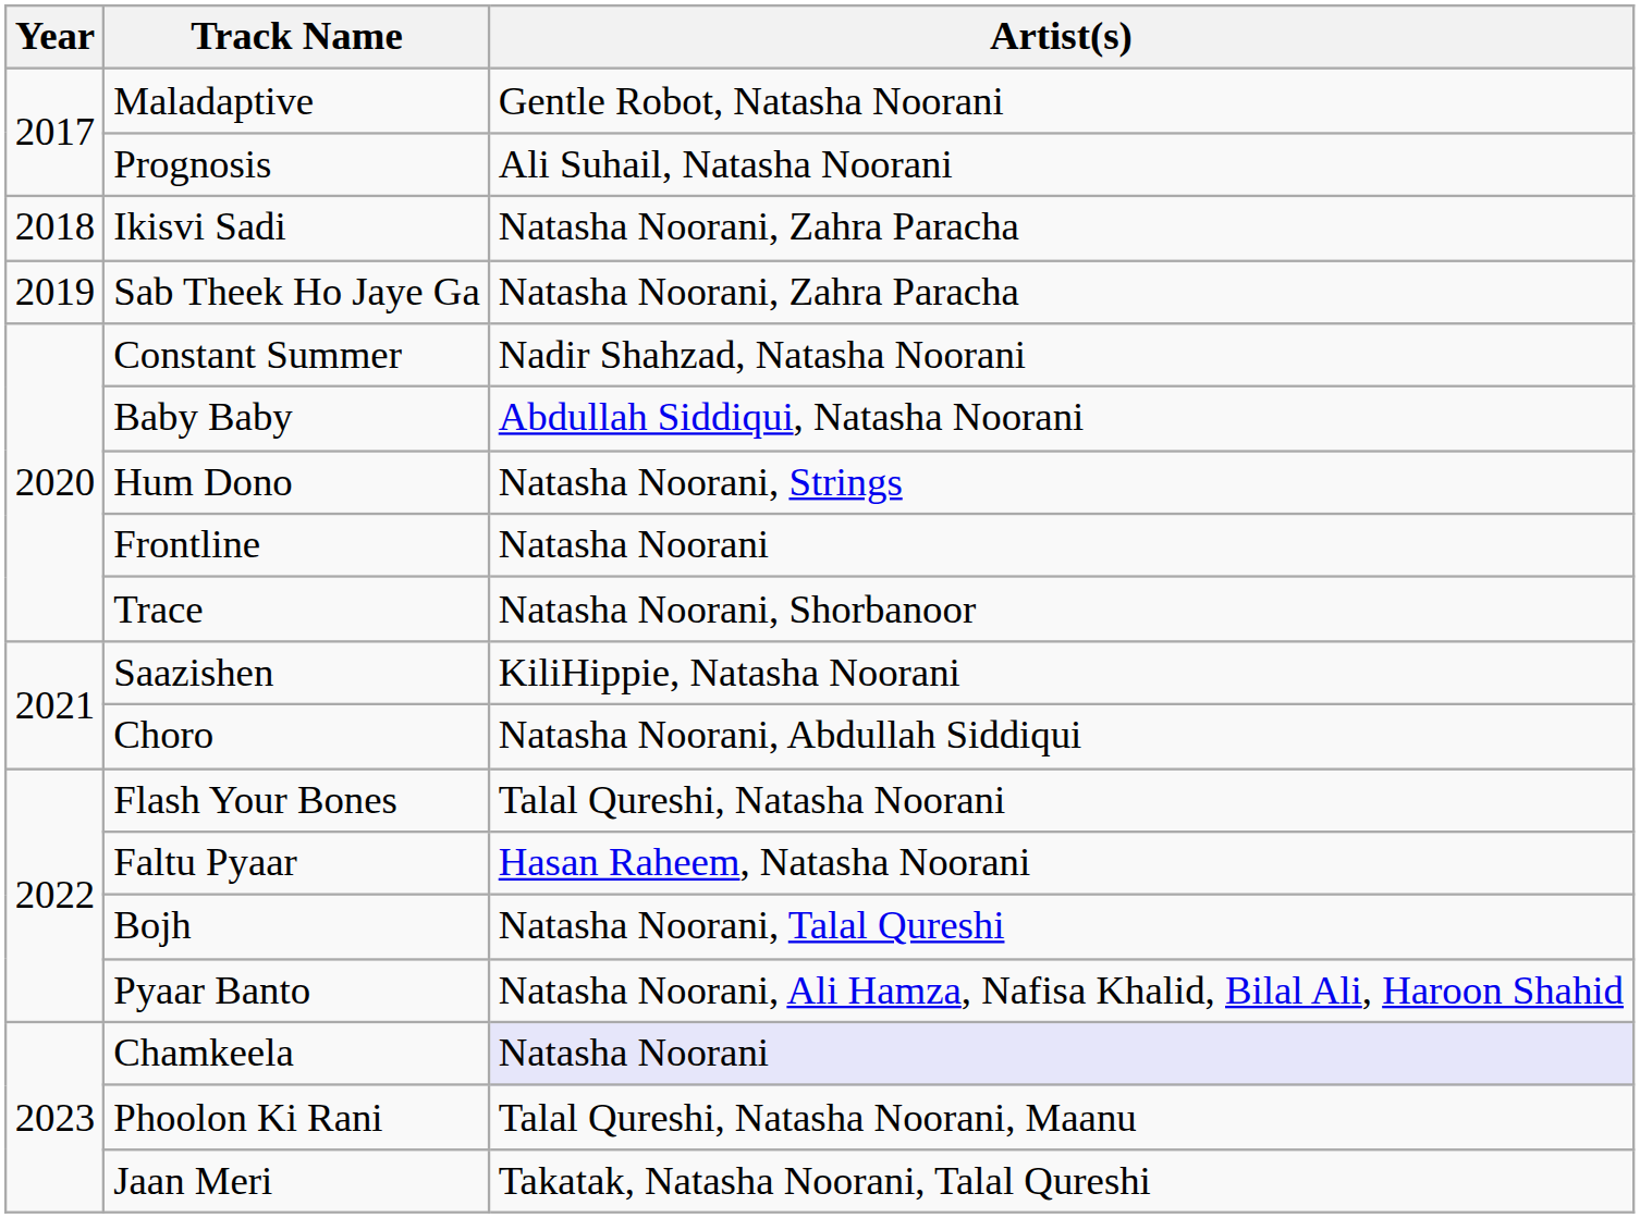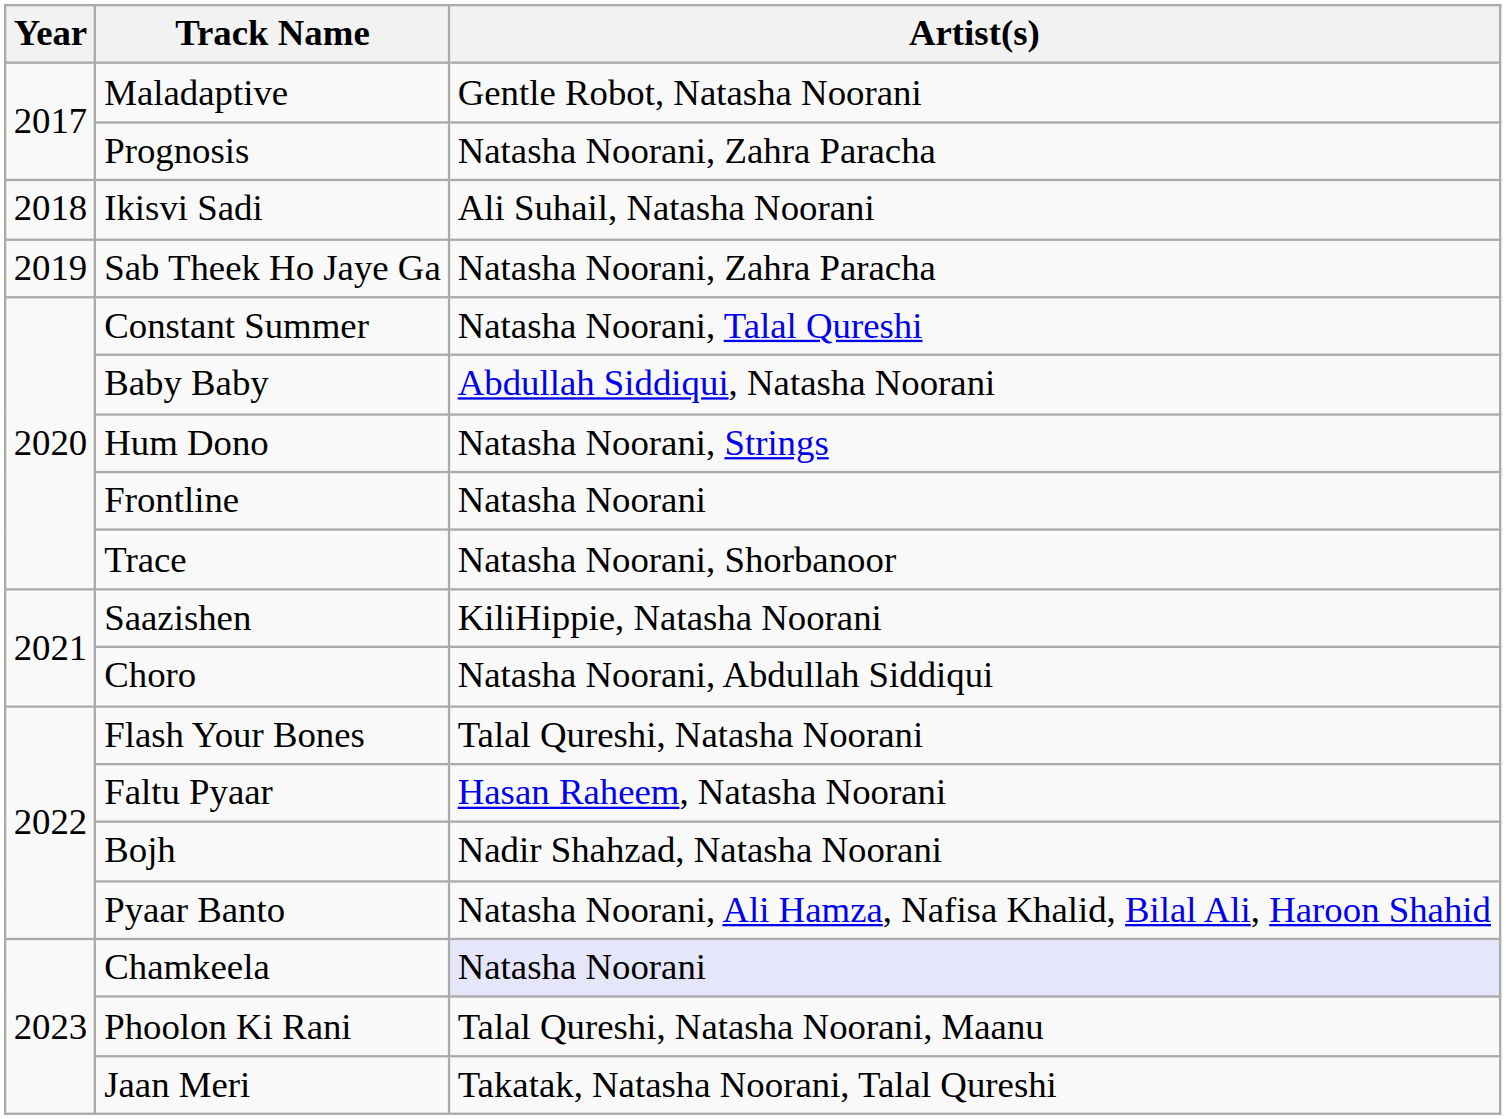 <table class="wikitable">
 <tr>
 <th><strong>Year</strong></th>
 <th><strong>Track Name</strong></th>
 <th><strong>Artist(s)</strong></th>
 </tr>
 <tr>
 <td rowspan="2">2017</td>
 <td>Maladaptive</td>
 <td>Gentle Robot, Natasha Noorani</td>
 </tr>
 <tr>
 <td>Prognosis</td>
-<td>Ali Suhail, Natasha Noorani</td>
+<td>Natasha Noorani, Zahra Paracha</td>
 </tr>
 <tr>
 <td>2018</td>
 <td>Ikisvi Sadi</td>
-<td>Natasha Noorani, Zahra Paracha</td>
+<td>Ali Suhail, Natasha Noorani</td>
 </tr>
 <tr>
 <td>2019</td>
 <td>Sab Theek Ho Jaye Ga</td>
 <td>Natasha Noorani, Zahra Paracha</td>
 </tr>
 <tr>
 <td rowspan="5">2020</td>
 <td>Constant Summer</td>
-<td>Nadir Shahzad, Natasha Noorani</td>
+<td>Natasha Noorani, <a href='#'>Talal Qureshi</a></td>
 </tr>
 <tr>
 <td>Baby Baby</td>
 <td><a href='#'>Abdullah Siddiqui</a>, Natasha Noorani</td>
 </tr>
 <tr>
 <td>Hum Dono</td>
 <td>Natasha Noorani, <a href='#'>Strings</a></td>
 </tr>
 <tr>
 <td>Frontline</td>
 <td>Natasha Noorani</td>
 </tr>
 <tr>
 <td>Trace</td>
 <td>Natasha Noorani, Shorbanoor</td>
 </tr>
 <tr>
 <td rowspan="2">2021</td>
 <td>Saazishen</td>
 <td>KiliHippie, Natasha Noorani</td>
 </tr>
 <tr>
 <td>Choro</td>
 <td>Natasha Noorani, Abdullah Siddiqui</td>
 </tr>
 <tr>
 <td rowspan="4">2022</td>
 <td>Flash Your Bones</td>
 <td>Talal Qureshi, Natasha Noorani</td>
 </tr>
 <tr>
 <td>Faltu Pyaar</td>
 <td><a href='#'>Hasan Raheem</a>, Natasha Noorani</td>
 </tr>
 <tr>
 <td>Bojh</td>
-<td>Natasha Noorani, <a href='#'>Talal Qureshi</a></td>
+<td>Nadir Shahzad, Natasha Noorani</td>
 </tr>
 <tr>
 <td>Pyaar Banto</td>
 <td>Natasha Noorani, <a href='#'>Ali Hamza</a>, Nafisa Khalid, <a href='#'>Bilal Ali</a>, <a href='#'>Haroon Shahid</a></td>
 </tr>
 <tr>
 <td rowspan="3">2023</td>
 <td>Chamkeela</td>
 <td style="background: lavender;">Natasha Noorani</td>
 </tr>
 <tr>
 <td>Phoolon Ki Rani</td>
 <td>Talal Qureshi, Natasha Noorani, Maanu</td>
 </tr>
 <tr>
 <td>Jaan Meri</td>
 <td>Takatak, Natasha Noorani, Talal Qureshi</td>
 </tr>
 </table>
